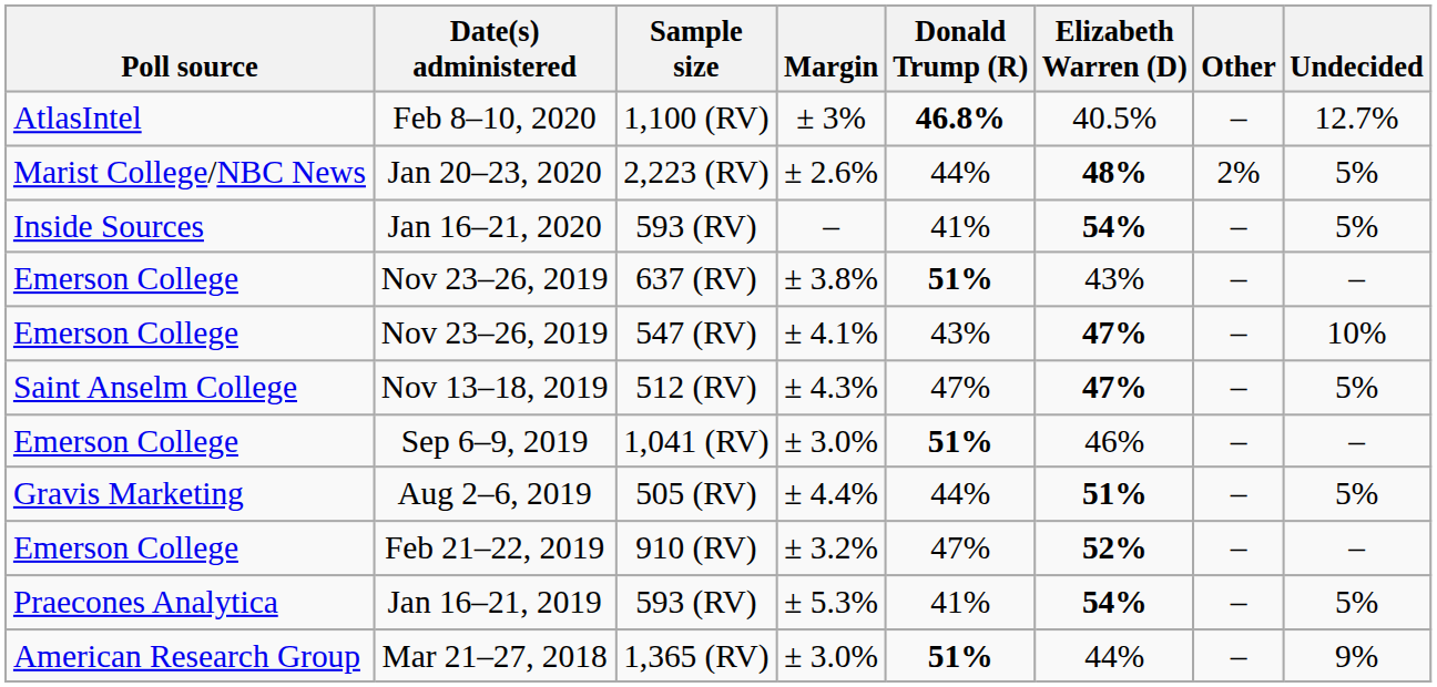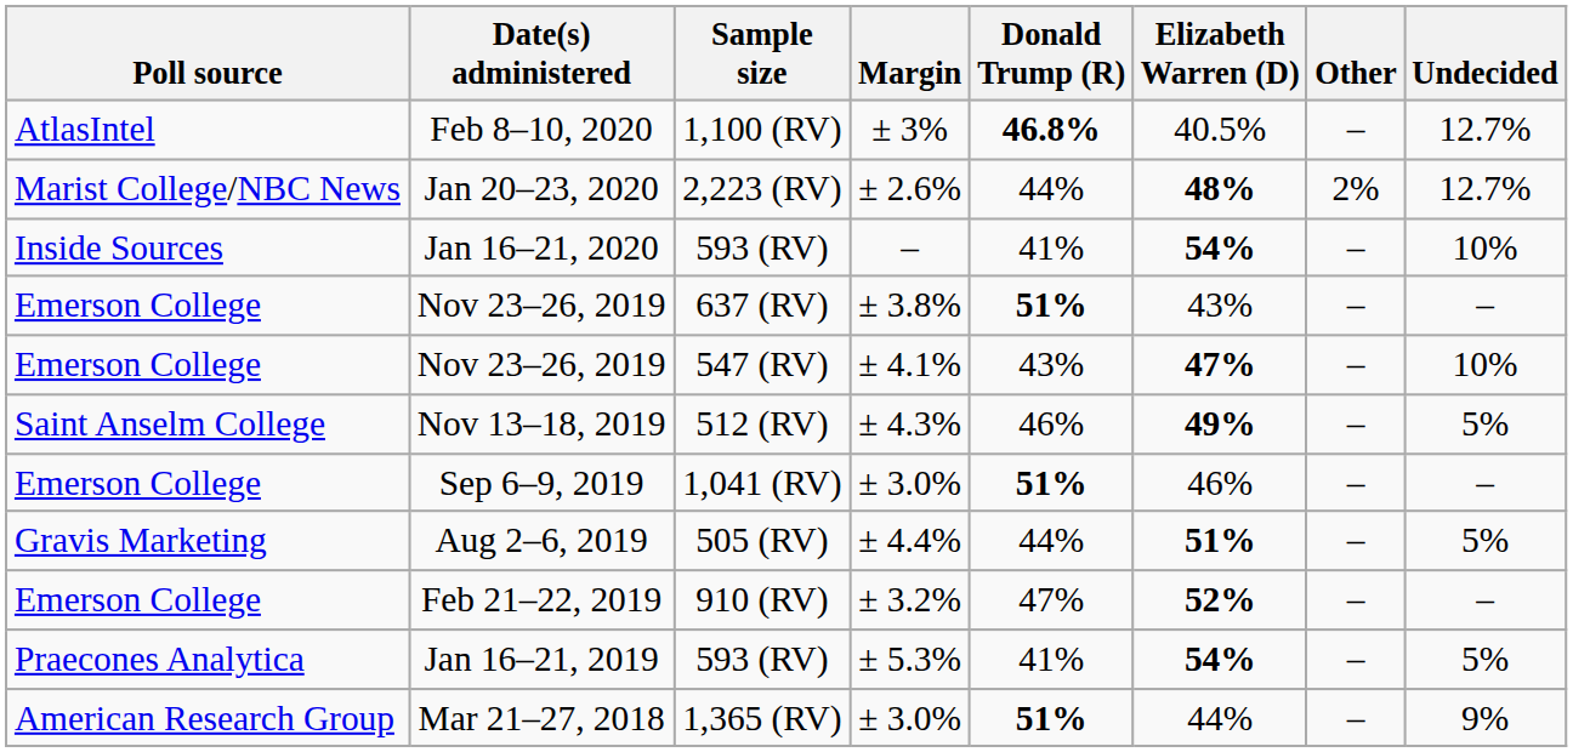 <table class="wikitable" style="font-size:90%;text-align:center;">
 <tr valign=bottom style="font-size:90%;">
 <th>Poll source</th>
 <th>Date(s)<br>administered</th>
 <th>Sample<br>size</th>
 <th>Margin<br></th>
 <th>Donald<br>Trump (R)</th>
 <th>Elizabeth<br>Warren (D)</th>
 <th>Other</th>
 <th>Undecided</th>
 </tr>
 <tr>
 <td style="text-align:left;"><a href='#'>AtlasIntel</a></td>
 <td>Feb 8–10, 2020</td>
 <td>1,100 (RV)</td>
 <td>± 3%</td>
 <td><strong>46.8%</strong></td>
 <td>40.5%</td>
 <td>–</td>
 <td>12.7%</td>
 </tr>
 <tr>
 <td style="text-align:left;"><a href='#'>Marist College</a>/<a href='#'>NBC News</a></td>
 <td>Jan 20–23, 2020</td>
 <td>2,223 (RV)</td>
 <td>± 2.6%</td>
 <td>44%</td>
 <td><strong>48%</strong></td>
 <td>2%</td>
-<td>5%</td>
+<td>12.7%</td>
 </tr>
 <tr>
 <td style="text-align:left;"><a href='#'>Inside Sources</a></td>
 <td>Jan 16–21, 2020</td>
 <td>593 (RV)</td>
 <td>–</td>
 <td>41%</td>
 <td><strong>54%</strong></td>
 <td>–</td>
-<td>5%</td>
+<td>10%</td>
 </tr>
 <tr>
 <td style="text-align:left;"><a href='#'>Emerson College</a></td>
 <td>Nov 23–26, 2019</td>
 <td>637 (RV)</td>
 <td>± 3.8%</td>
 <td><strong>51%</strong></td>
 <td>43%</td>
 <td>–</td>
 <td>–</td>
 </tr>
 <tr>
 <td style="text-align:left;"><a href='#'>Emerson College</a></td>
 <td>Nov 23–26, 2019</td>
 <td>547 (RV)</td>
 <td>± 4.1%</td>
 <td>43%</td>
 <td><strong>47%</strong></td>
 <td>–</td>
 <td>10%</td>
 </tr>
 <tr>
 <td style="text-align:left;"><a href='#'>Saint Anselm College</a></td>
 <td>Nov 13–18, 2019</td>
 <td>512 (RV)</td>
 <td>± 4.3%</td>
-<td>47%</td>
-<td><strong>47%</strong></td>
+<td>46%</td>
+<td><strong>49%</strong></td>
 <td>–</td>
 <td>5%</td>
 </tr>
 <tr>
 <td style="text-align:left;"><a href='#'>Emerson College</a></td>
 <td>Sep 6–9, 2019</td>
 <td>1,041 (RV)</td>
 <td>± 3.0%</td>
 <td><strong>51%</strong></td>
 <td>46%</td>
 <td>–</td>
 <td>–</td>
 </tr>
 <tr>
 <td style="text-align:left;"><a href='#'>Gravis Marketing</a></td>
 <td>Aug 2–6, 2019</td>
 <td>505 (RV)</td>
 <td>± 4.4%</td>
 <td>44%</td>
 <td><strong>51%</strong></td>
 <td>–</td>
 <td>5%</td>
 </tr>
 <tr>
 <td style="text-align:left;"><a href='#'>Emerson College</a></td>
 <td>Feb 21–22, 2019</td>
 <td>910 (RV)</td>
 <td>± 3.2%</td>
 <td>47%</td>
 <td><strong>52%</strong></td>
 <td>–</td>
 <td>–</td>
 </tr>
 <tr>
 <td style="text-align:left;"><a href='#'>Praecones Analytica</a></td>
 <td>Jan 16–21, 2019</td>
 <td>593 (RV)</td>
 <td>± 5.3%</td>
 <td>41%</td>
 <td><strong>54%</strong></td>
 <td>–</td>
 <td>5%</td>
 </tr>
 <tr>
 <td style="text-align:left;"><a href='#'>American Research Group</a></td>
 <td>Mar 21–27, 2018</td>
 <td>1,365 (RV)</td>
 <td>± 3.0%</td>
 <td><strong>51%</strong></td>
 <td>44%</td>
 <td>–</td>
 <td>9%</td>
 </tr>
 </table>
